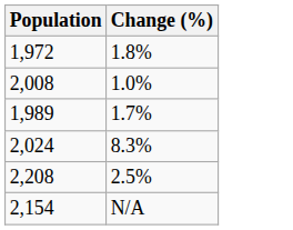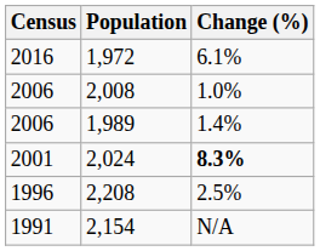 <table class="wikitable">
 <tr>
+<th>Census</th>
 <th>Population</th>
 <th>Change (%)</th>
 </tr>
 <tr>
+<td>2016</td>
 <td>1,972</td>
-<td>1.8%</td>
+<td>6.1%</td>
 </tr>
 <tr>
+<td>2006</td>
 <td>2,008</td>
 <td>1.0%</td>
 </tr>
 <tr>
+<td>2006</td>
 <td>1,989</td>
-<td>1.7%</td>
+<td>1.4%</td>
 </tr>
 <tr>
+<td>2001</td>
 <td>2,024</td>
-<td>8.3%</td>
+<td><strong>8.3%</strong></td>
 </tr>
 <tr>
+<td>1996</td>
 <td>2,208</td>
 <td>2.5%</td>
 </tr>
 <tr>
+<td>1991</td>
 <td>2,154</td>
 <td>N/A</td>
 </tr>
 </table>
